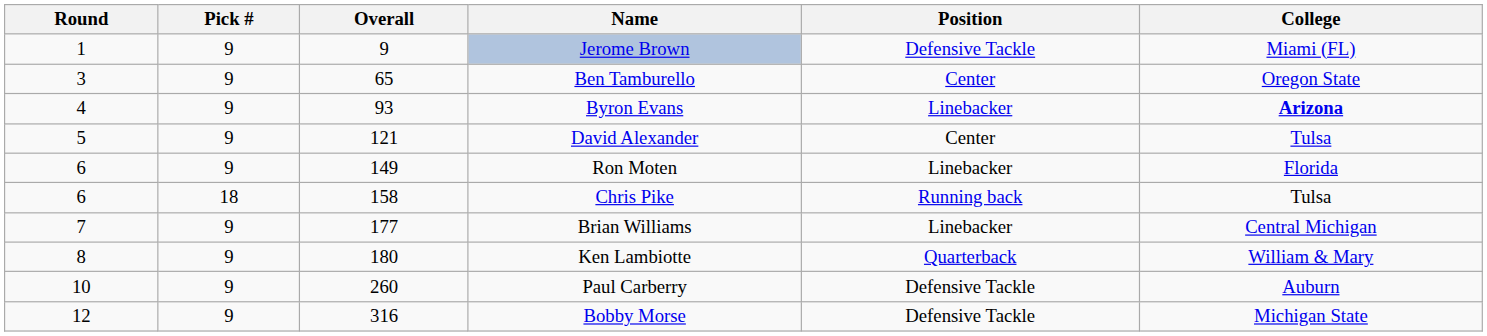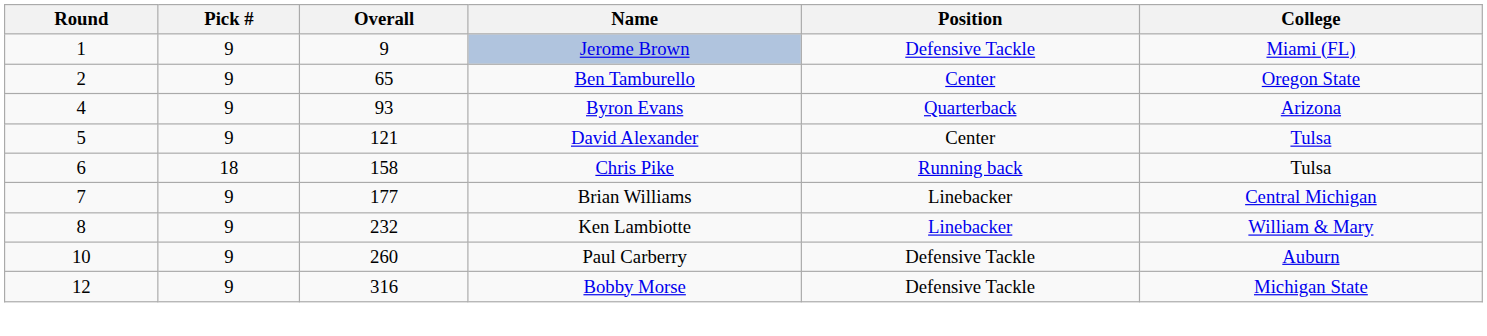 <table class="wikitable sortable sortable" style="width: 100%; text-align:center">
 <tr>
 <th>Round</th>
 <th>Pick #</th>
 <th>Overall</th>
 <th>Name</th>
 <th>Position</th>
 <th>College</th>
 </tr>
 <tr>
 <td>1</td>
 <td>9</td>
 <td>9</td>
 <td bgcolor=lightsteelblue><a href='#'>Jerome Brown</a></td>
 <td><a href='#'>Defensive Tackle</a></td>
 <td><a href='#'>Miami (FL)</a></td>
 </tr>
 <tr>
-<td>3</td>
+<td>2</td>
 <td>9</td>
 <td>65</td>
 <td><a href='#'>Ben Tamburello</a></td>
 <td><a href='#'>Center</a></td>
 <td><a href='#'>Oregon State</a></td>
 </tr>
 <tr>
 <td>4</td>
 <td>9</td>
 <td>93</td>
 <td><a href='#'>Byron Evans</a></td>
-<td><a href='#'>Linebacker</a></td>
-<td><strong><a href='#'>Arizona</a></strong></td>
+<td><a href='#'>Quarterback</a></td>
+<td><a href='#'>Arizona</a></td>
 </tr>
 <tr>
 <td>5</td>
 <td>9</td>
 <td>121</td>
 <td><a href='#'>David Alexander</a></td>
 <td>Center</td>
 <td><a href='#'>Tulsa</a></td>
-</tr>
-<tr>
-<td>6</td>
-<td>9</td>
-<td>149</td>
-<td>Ron Moten</td>
-<td>Linebacker</td>
-<td><a href='#'>Florida</a></td>
 </tr>
 <tr>
 <td>6</td>
 <td>18</td>
 <td>158</td>
 <td><a href='#'>Chris Pike</a></td>
 <td><a href='#'>Running back</a></td>
 <td>Tulsa</td>
 </tr>
 <tr>
 <td>7</td>
 <td>9</td>
 <td>177</td>
 <td>Brian Williams</td>
 <td>Linebacker</td>
 <td><a href='#'>Central Michigan</a></td>
 </tr>
 <tr>
 <td>8</td>
 <td>9</td>
-<td>180</td>
+<td>232</td>
 <td>Ken Lambiotte</td>
-<td><a href='#'>Quarterback</a></td>
+<td><a href='#'>Linebacker</a></td>
 <td><a href='#'>William & Mary</a></td>
 </tr>
 <tr>
 <td>10</td>
 <td>9</td>
 <td>260</td>
 <td>Paul Carberry</td>
 <td>Defensive Tackle</td>
 <td><a href='#'>Auburn</a></td>
 </tr>
 <tr>
 <td>12</td>
 <td>9</td>
 <td>316</td>
 <td><a href='#'>Bobby Morse</a></td>
 <td>Defensive Tackle</td>
 <td><a href='#'>Michigan State</a></td>
 </tr>
 </table>
